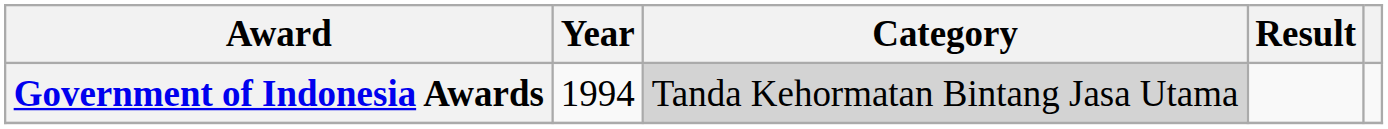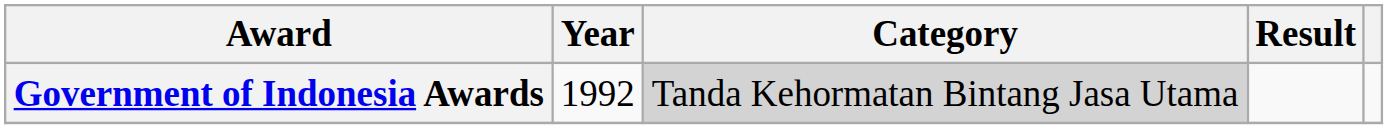 <table class="wikitable plainrowheaders sortable">
 <tr>
 <th scope="col">Award</th>
 <th scope="col">Year</th>
 <th scope="col">Category</th>
 <th scope="col">Result</th>
 <th scope="col" class="unsortable"></th>
 </tr>
 <tr>
 <th scope="row"><a href='#'>Government of Indonesia</a> Awards</th>
-<td>1994</td>
+<td>1992</td>
 <td style="background: lightgrey;">Tanda Kehormatan Bintang Jasa Utama</td>
 <td></td>
 <td></td>
 </tr>
 <tr>
 </tr>
 </table>
